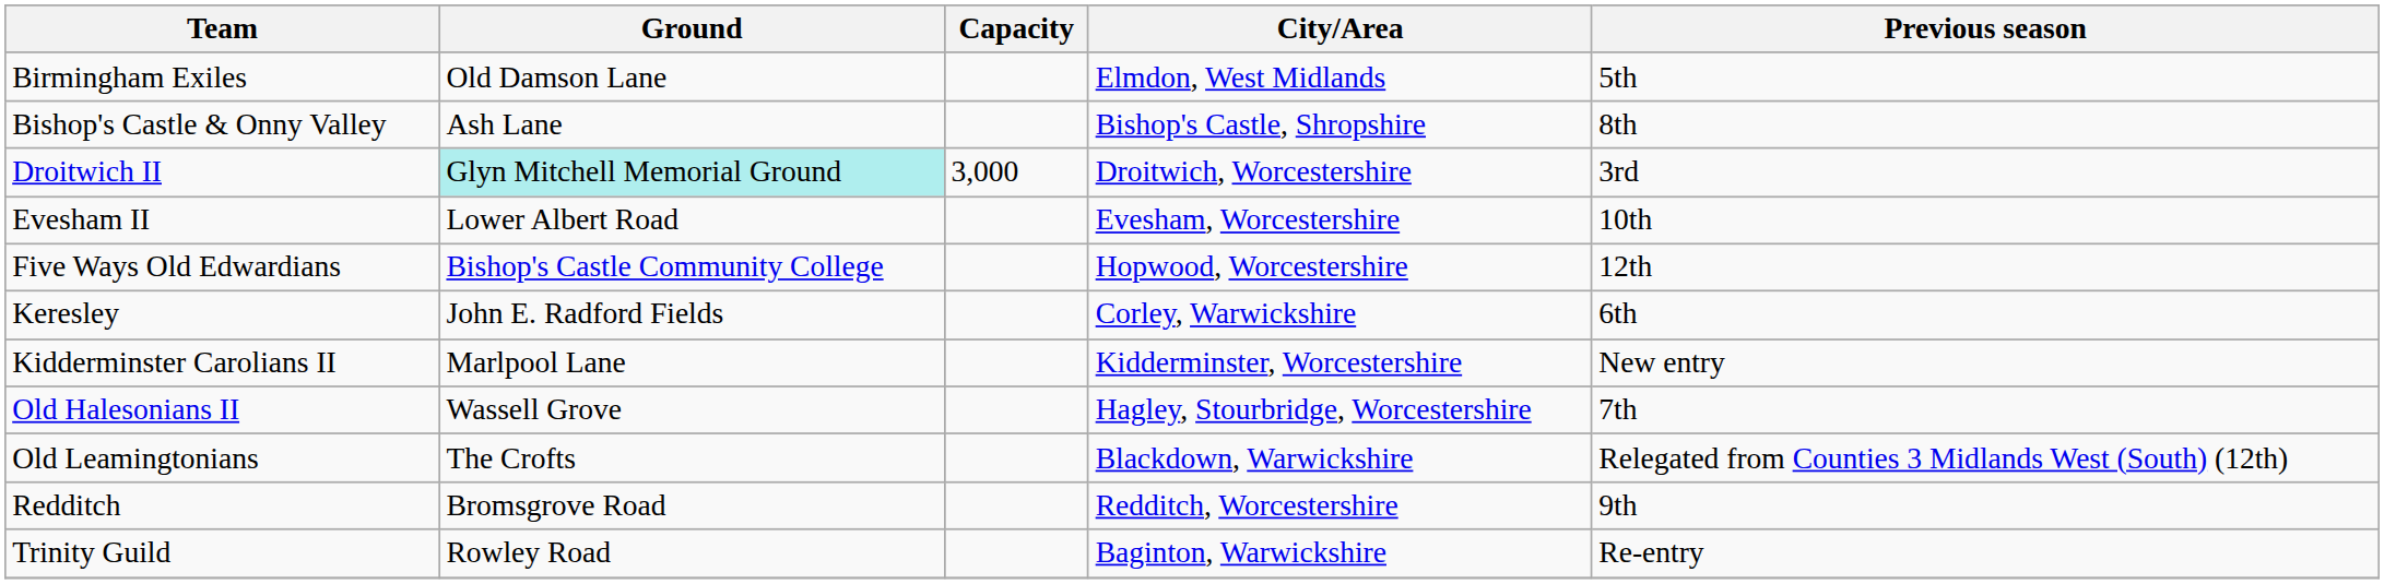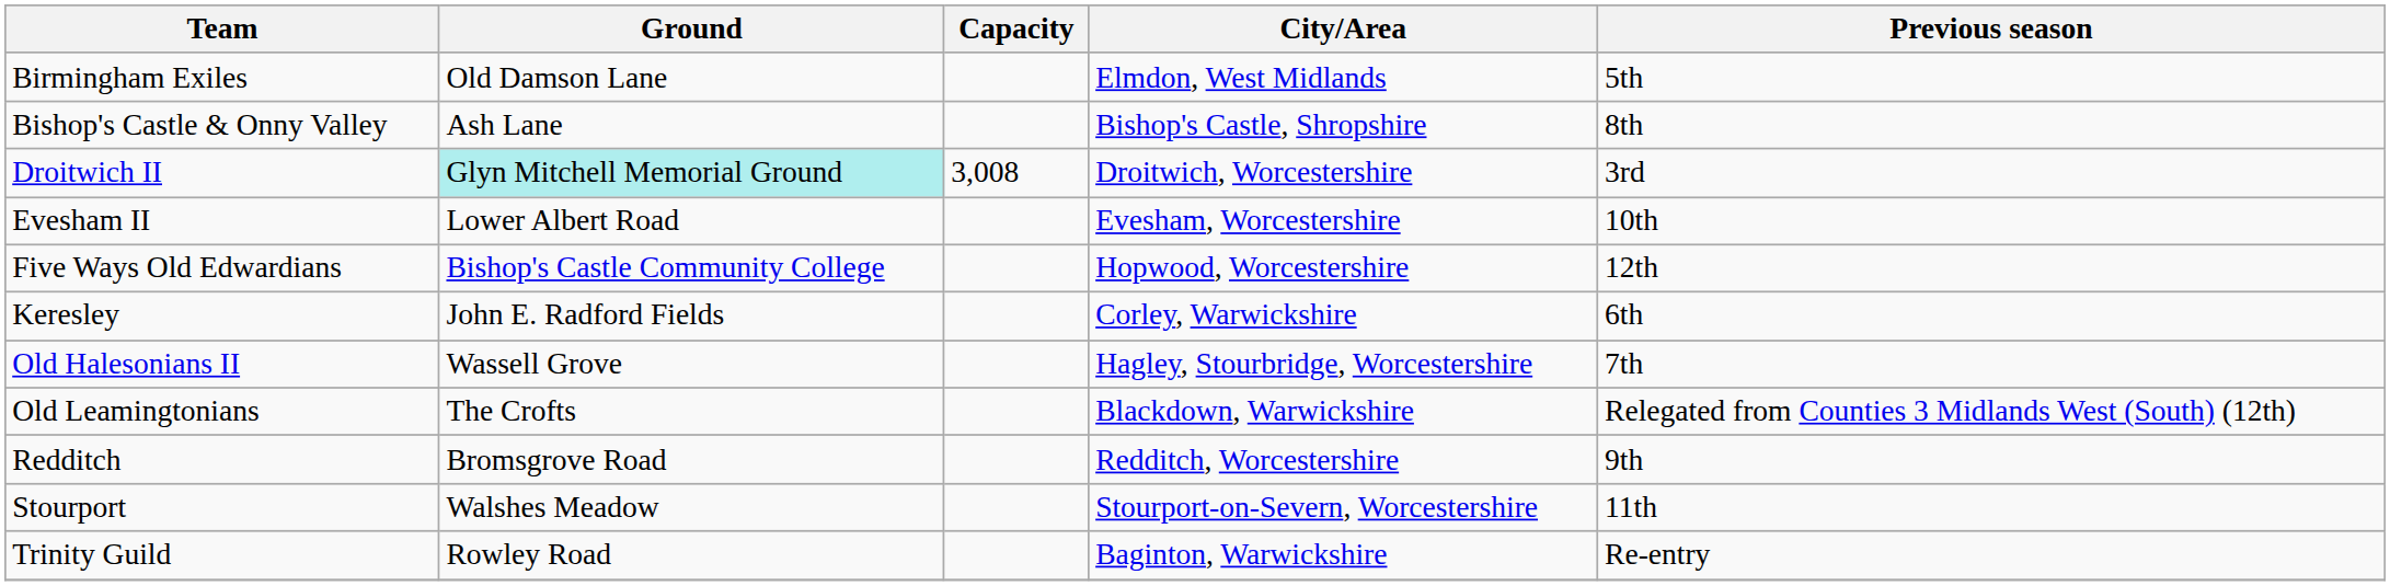 <table class="wikitable sortable" width=100%>
 <tr>
 <th>Team</th>
 <th>Ground</th>
 <th>Capacity</th>
 <th>City/Area</th>
 <th>Previous season</th>
 </tr>
 <tr>
 <td>Birmingham Exiles</td>
 <td>Old Damson Lane</td>
 <td></td>
 <td><a href='#'>Elmdon</a>, <a href='#'>West Midlands</a></td>
 <td>5th</td>
 </tr>
 <tr>
 <td>Bishop's Castle & Onny Valley</td>
 <td>Ash Lane</td>
 <td></td>
 <td><a href='#'>Bishop's Castle</a>, <a href='#'>Shropshire</a></td>
 <td>8th</td>
 </tr>
 <tr>
 <td><a href='#'>Droitwich II</a></td>
 <td style="background: paleturquoise;">Glyn Mitchell Memorial Ground</td>
-<td>3,000</td>
+<td>3,008</td>
 <td><a href='#'>Droitwich</a>, <a href='#'>Worcestershire</a></td>
 <td>3rd</td>
 </tr>
 <tr>
 <td>Evesham II</td>
 <td>Lower Albert Road</td>
 <td></td>
 <td><a href='#'>Evesham</a>, <a href='#'>Worcestershire</a></td>
 <td>10th</td>
 </tr>
 <tr>
 <td>Five Ways Old Edwardians</td>
 <td><a href='#'>Bishop's Castle Community College</a></td>
 <td></td>
 <td><a href='#'>Hopwood</a>, <a href='#'>Worcestershire</a></td>
 <td>12th</td>
 </tr>
 <tr>
 <td>Keresley</td>
 <td>John E. Radford Fields</td>
 <td></td>
 <td><a href='#'>Corley</a>, <a href='#'>Warwickshire</a></td>
 <td>6th</td>
 </tr>
 <tr>
-<td>Kidderminster Carolians II</td>
-<td>Marlpool Lane</td>
-<td></td>
-<td><a href='#'>Kidderminster</a>, <a href='#'>Worcestershire</a></td>
-<td>New entry</td>
-</tr>
-<tr>
 <td><a href='#'>Old Halesonians II</a></td>
 <td>Wassell Grove</td>
 <td></td>
 <td><a href='#'>Hagley</a>, <a href='#'>Stourbridge</a>, <a href='#'>Worcestershire</a></td>
 <td>7th</td>
 </tr>
 <tr>
 <td>Old Leamingtonians</td>
 <td>The Crofts</td>
 <td></td>
 <td><a href='#'>Blackdown</a>, <a href='#'>Warwickshire</a></td>
 <td>Relegated from <a href='#'>Counties 3 Midlands West (South)</a> (12th)</td>
 </tr>
 <tr>
 <td>Redditch</td>
 <td>Bromsgrove Road</td>
 <td></td>
 <td><a href='#'>Redditch</a>, <a href='#'>Worcestershire</a></td>
 <td>9th</td>
 </tr>
 <tr>
+<td>Stourport</td>
+<td>Walshes Meadow</td>
+<td></td>
+<td><a href='#'>Stourport-on-Severn</a>, <a href='#'>Worcestershire</a></td>
+<td>11th</td>
+</tr>
+<tr>
 <td>Trinity Guild</td>
 <td>Rowley Road</td>
 <td></td>
 <td><a href='#'>Baginton</a>, <a href='#'>Warwickshire</a></td>
 <td>Re-entry</td>
 </tr>
 <tr>
 </tr>
 </table>
